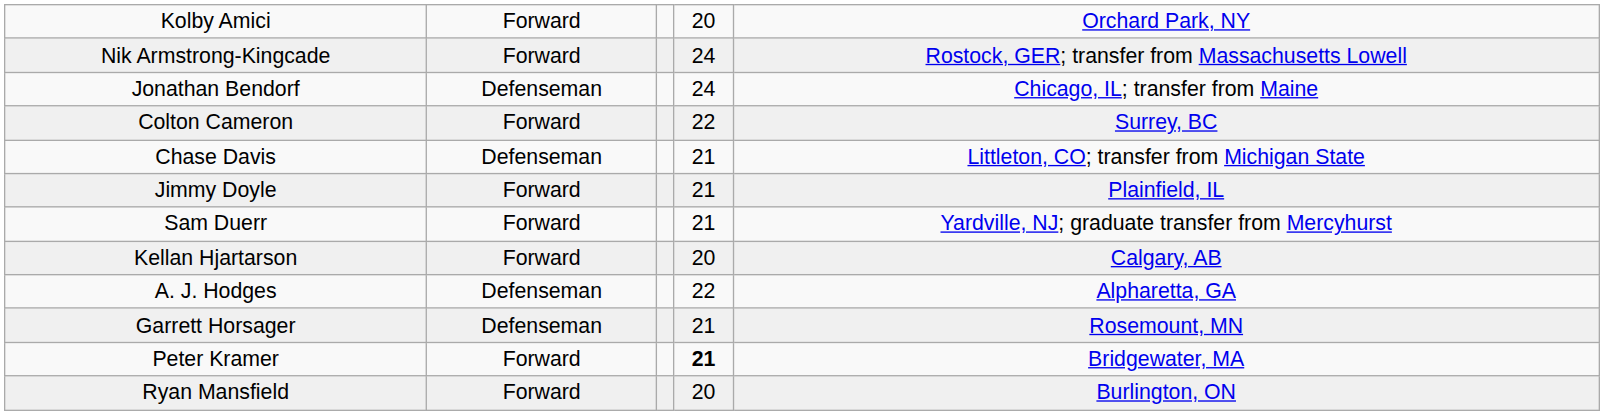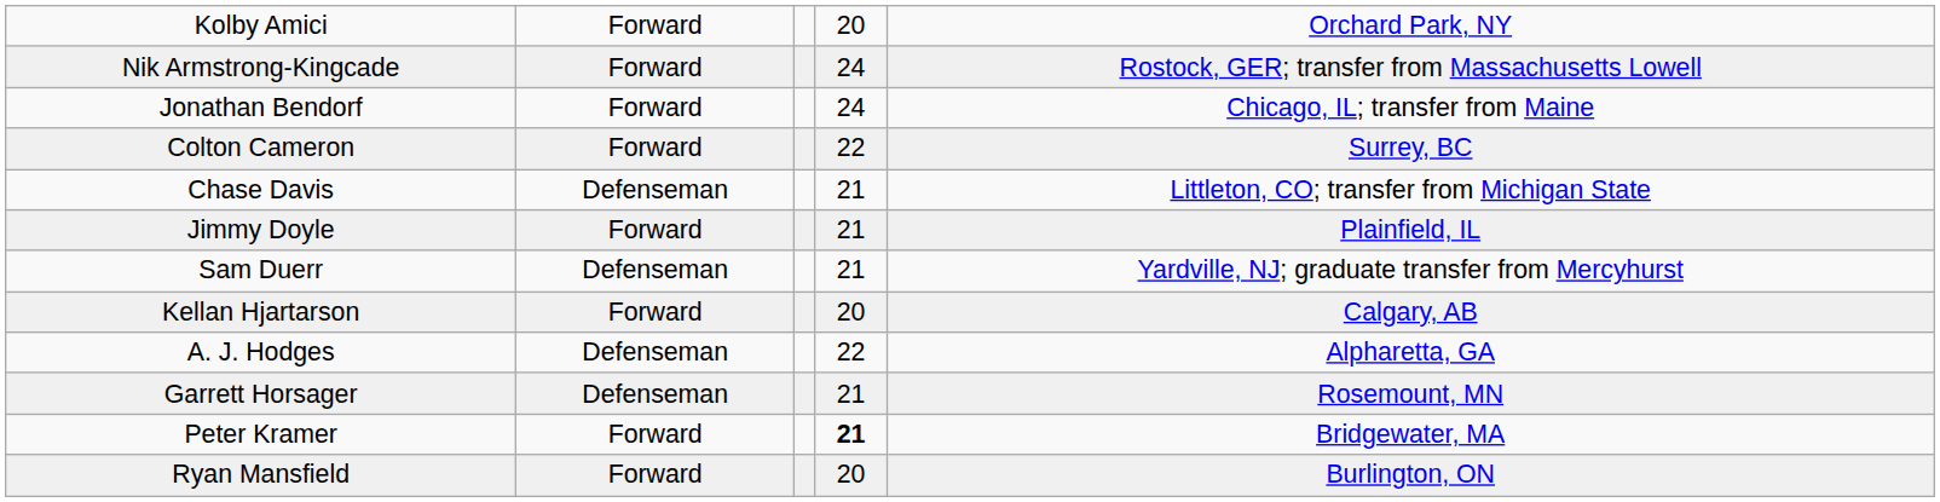 <table class="wikitable" width="1200">
 <tr align="center" bgcolor="">
 <td>Kolby Amici</td>
 <td>Forward</td>
 <td></td>
 <td>20</td>
 <td><a href='#'>Orchard Park, NY</a></td>
 </tr>
 <tr align="center" bgcolor="f0f0f0">
 <td>Nik Armstrong-Kingcade</td>
 <td>Forward</td>
 <td></td>
 <td>24</td>
 <td><a href='#'>Rostock, GER</a>; transfer from <a href='#'>Massachusetts Lowell</a></td>
 </tr>
 <tr align="center" bgcolor="">
 <td>Jonathan Bendorf</td>
-<td>Defenseman</td>
+<td>Forward</td>
 <td></td>
 <td>24</td>
 <td><a href='#'>Chicago, IL</a>; transfer from <a href='#'>Maine</a></td>
 </tr>
 <tr align="center" bgcolor="f0f0f0">
 <td>Colton Cameron</td>
 <td>Forward</td>
 <td></td>
 <td>22</td>
 <td><a href='#'>Surrey, BC</a></td>
 </tr>
 <tr align="center" bgcolor="">
 <td>Chase Davis</td>
 <td>Defenseman</td>
 <td></td>
 <td>21</td>
 <td><a href='#'>Littleton, CO</a>; transfer from <a href='#'>Michigan State</a></td>
 </tr>
 <tr align="center" bgcolor="f0f0f0">
 <td>Jimmy Doyle</td>
 <td>Forward</td>
 <td></td>
 <td>21</td>
 <td><a href='#'>Plainfield, IL</a></td>
 </tr>
 <tr align="center" bgcolor="">
 <td>Sam Duerr</td>
-<td>Forward</td>
+<td>Defenseman</td>
 <td></td>
 <td>21</td>
 <td><a href='#'>Yardville, NJ</a>; graduate transfer from <a href='#'>Mercyhurst</a></td>
 </tr>
 <tr align="center" bgcolor="f0f0f0">
 <td>Kellan Hjartarson</td>
 <td>Forward</td>
 <td></td>
 <td>20</td>
 <td><a href='#'>Calgary, AB</a></td>
 </tr>
 <tr align="center" bgcolor="">
 <td>A. J. Hodges</td>
 <td>Defenseman</td>
 <td></td>
 <td>22</td>
 <td><a href='#'>Alpharetta, GA</a></td>
 </tr>
 <tr align="center" bgcolor="f0f0f0">
 <td>Garrett Horsager</td>
 <td>Defenseman</td>
 <td></td>
 <td>21</td>
 <td><a href='#'>Rosemount, MN</a></td>
 </tr>
 <tr align="center" bgcolor="">
 <td>Peter Kramer</td>
 <td>Forward</td>
 <td></td>
 <td><strong>21</strong></td>
 <td><a href='#'>Bridgewater, MA</a></td>
 </tr>
 <tr align="center" bgcolor="f0f0f0">
 <td>Ryan Mansfield</td>
 <td>Forward</td>
 <td></td>
 <td>20</td>
 <td><a href='#'>Burlington, ON</a></td>
 </tr>
 </table>
